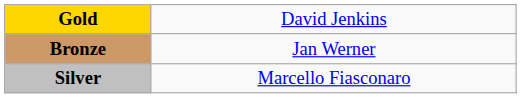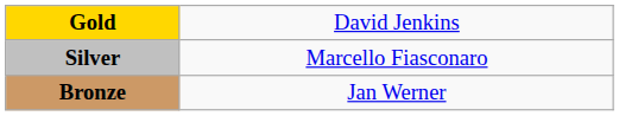 <table class="wikitable" style="text-align:center; " width="35%">
 <tr>
 <td bgcolor="gold"><strong>Gold</strong></td>
 <td><a href='#'>David Jenkins</a><br>  <small><em></em></small></td>
 </tr>
 <tr>
+<td bgcolor="silver"><strong>Silver</strong></td>
+<td><a href='#'>Marcello Fiasconaro</a><br>  <small><em></em></small></td>
+</tr>
+<tr>
 <td bgcolor="CC9966"><strong>Bronze</strong></td>
 <td><a href='#'>Jan Werner</a><br>  <small><em></em></small></td>
 </tr>
-<tr>
-<td bgcolor="silver"><strong>Silver</strong></td>
-<td><a href='#'>Marcello Fiasconaro</a><br>  <small><em></em></small></td>
-</tr>
 </table>
